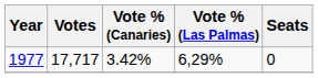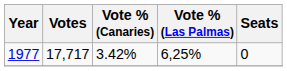 <table class="wikitable">
 <tr>
 <th>Year</th>
 <th>Votes</th>
 <th>Vote %<br><small>(Canaries)</small></th>
 <th>Vote %<br><small>(<a href='#'>Las Palmas</a>)</small></th>
 <th>Seats</th>
 </tr>
 <tr>
 <td><a href='#'>1977</a></td>
 <td>17,717</td>
 <td>3.42%</td>
-<td>6,29%</td>
+<td>6,25%</td>
 <td>0</td>
 </tr>
 <tr>
 </tr>
 </table>
